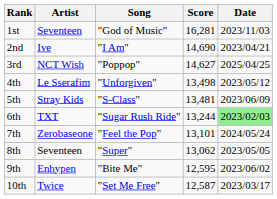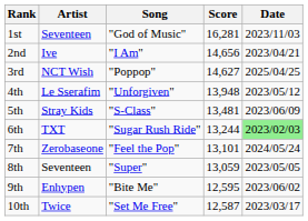 <table class="wikitable">
 <tr>
 <th>Rank</th>
 <th>Artist</th>
 <th>Song</th>
 <th>Score</th>
 <th>Date</th>
 </tr>
 <tr>
 <td>1st</td>
 <td><a href='#'>Seventeen</a></td>
 <td>"God of Music"</td>
 <td>16,281</td>
 <td>2023/11/03</td>
 </tr>
 <tr>
 <td>2nd</td>
 <td><a href='#'>Ive</a></td>
 <td>"<a href='#'>I Am</a>"</td>
-<td>14,690</td>
+<td>14,656</td>
 <td>2023/04/21</td>
 </tr>
 <tr>
 <td>3rd</td>
 <td><a href='#'>NCT Wish</a></td>
 <td>"Poppop"</td>
 <td>14,627</td>
 <td>2025/04/25</td>
 </tr>
 <tr>
 <td>4th</td>
 <td><a href='#'>Le Sserafim</a></td>
 <td>"<a href='#'>Unforgiven</a>"</td>
-<td>13,498</td>
+<td>13,948</td>
 <td>2023/05/12</td>
 </tr>
 <tr>
 <td>5th</td>
 <td><a href='#'>Stray Kids</a></td>
 <td>"<a href='#'>S-Class</a>"</td>
 <td>13,481</td>
 <td>2023/06/09</td>
 </tr>
 <tr>
 <td>6th</td>
 <td><a href='#'>TXT</a></td>
 <td>"<a href='#'>Sugar Rush Ride</a>"</td>
 <td>13,244</td>
 <td style="background: lightgreen;">2023/02/03</td>
 </tr>
 <tr>
 <td>7th</td>
 <td><a href='#'>Zerobaseone</a></td>
 <td>"<a href='#'>Feel the Pop</a>"</td>
 <td>13,101</td>
 <td>2024/05/24</td>
 </tr>
 <tr>
 <td>8th</td>
 <td>Seventeen</td>
 <td>"<a href='#'>Super</a>"</td>
-<td>13,062</td>
+<td>13,059</td>
 <td>2023/05/05</td>
 </tr>
 <tr>
 <td>9th</td>
 <td><a href='#'>Enhypen</a></td>
 <td>"Bite Me"</td>
 <td>12,595</td>
 <td>2023/06/02</td>
 </tr>
 <tr>
 <td>10th</td>
 <td><a href='#'>Twice</a></td>
 <td>"<a href='#'>Set Me Free</a>"</td>
 <td>12,587</td>
 <td>2023/03/17</td>
 </tr>
 </table>
